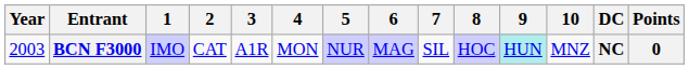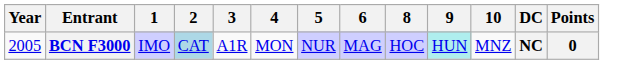 <table class="wikitable" style="text-align:center; font-size:90%">
 <tr>
 <th>Year</th>
 <th>Entrant</th>
 <th>1</th>
 <th>2</th>
 <th>3</th>
 <th>4</th>
 <th>5</th>
 <th>6</th>
-<th>7</th>
 <th>8</th>
 <th>9</th>
 <th>10</th>
 <th>DC</th>
 <th>Points</th>
 </tr>
 <tr>
-<td><a href='#'>2003</a></td>
+<td><a href='#'>2005</a></td>
 <th><a href='#'>BCN F3000</a></th>
 <td style="background:#CFCFFF;"><a href='#'>IMO</a><br></td>
-<td><a href='#'>CAT</a></td>
+<td style="background: lightblue;"><a href='#'>CAT</a></td>
 <td><a href='#'>A1R</a></td>
 <td><a href='#'>MON</a></td>
 <td style="background:#CFCFFF;"><a href='#'>NUR</a><br></td>
 <td style="background:#CFCFFF;"><a href='#'>MAG</a><br></td>
-<td><a href='#'>SIL</a></td>
 <td style="background:#CFCFFF;"><a href='#'>HOC</a><br></td>
 <td style="background: paleturquoise;"><a href='#'>HUN</a></td>
 <td><a href='#'>MNZ</a></td>
 <th>NC</th>
 <th>0</th>
 </tr>
 </table>
